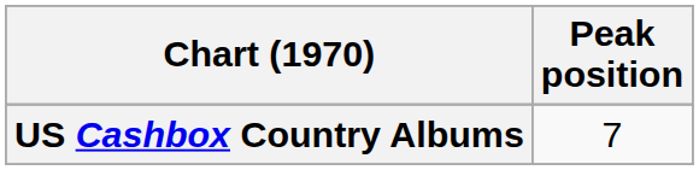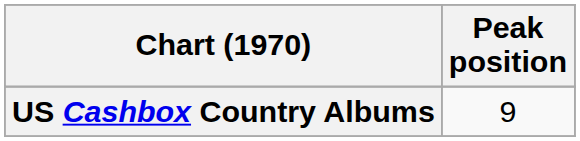 <table class="wikitable sortable plainrowheaders">
 <tr>
 <th scope="col">Chart (1970)</th>
 <th scope="col">Peak<br>position</th>
 </tr>
 <tr>
 </tr>
 <tr>
 </tr>
 <tr>
 <th scope="row">US <em><a href='#'>Cashbox</a></em> Country Albums</th>
-<td align="center">7</td>
+<td align="center">9</td>
 </tr>
 </table>
